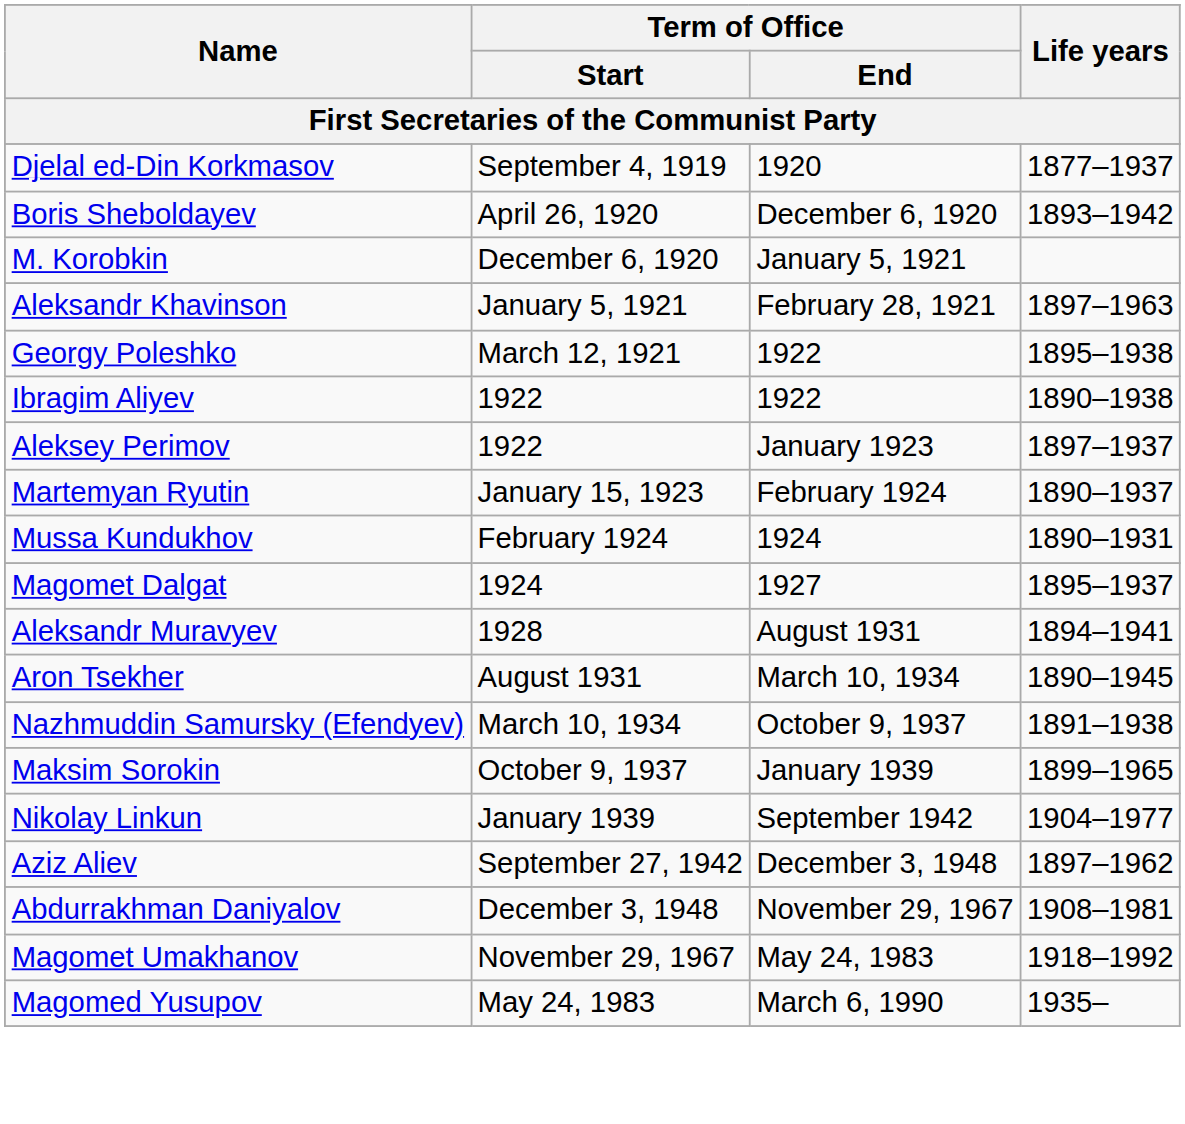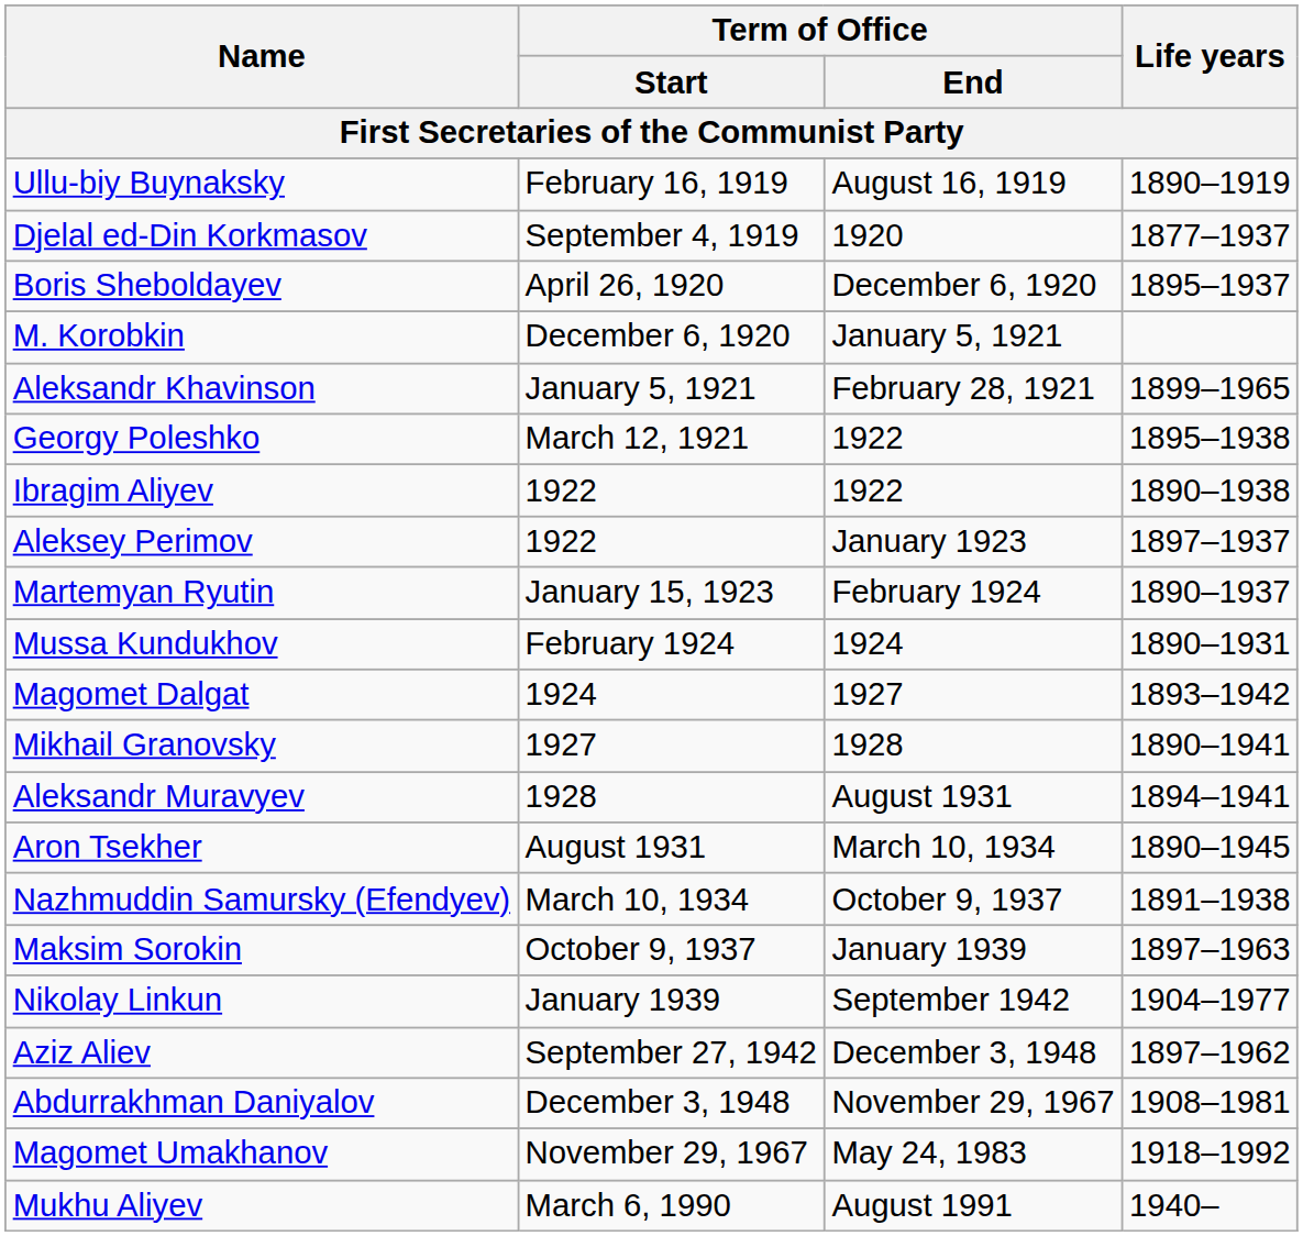 <table class="wikitable">
 <tr>
 <th rowspan="2">Name</th>
 <th colspan="2">Term of Office</th>
 <th rowspan="2">Life years</th>
 </tr>
 <tr>
 <th>Start</th>
 <th>End</th>
 </tr>
 <tr>
 <th colspan="4">First Secretaries of the Communist Party</th>
 </tr>
 <tr>
+<td><a href='#'>Ullu-biy Buynaksky</a></td>
+<td>February 16, 1919</td>
+<td>August 16, 1919</td>
+<td>1890–1919</td>
+</tr>
+<tr>
 <td><a href='#'>Djelal ed-Din Korkmasov</a></td>
 <td>September 4, 1919</td>
 <td>1920</td>
 <td>1877–1937</td>
 </tr>
 <tr>
 <td><a href='#'>Boris Sheboldayev</a></td>
 <td>April 26, 1920</td>
 <td>December 6, 1920</td>
-<td>1893–1942</td>
+<td>1895–1937</td>
 </tr>
 <tr>
 <td><a href='#'>M. Korobkin</a></td>
 <td>December 6, 1920</td>
 <td>January 5, 1921</td>
 <td></td>
 </tr>
 <tr>
 <td><a href='#'>Aleksandr Khavinson</a></td>
 <td>January 5, 1921</td>
 <td>February 28, 1921</td>
-<td>1897–1963</td>
+<td>1899–1965</td>
 </tr>
 <tr>
 <td><a href='#'>Georgy Poleshko</a></td>
 <td>March 12, 1921</td>
 <td>1922</td>
 <td>1895–1938</td>
 </tr>
 <tr>
 <td><a href='#'>Ibragim Aliyev</a></td>
 <td>1922</td>
 <td>1922</td>
 <td>1890–1938</td>
 </tr>
 <tr>
 <td><a href='#'>Aleksey Perimov</a></td>
 <td>1922</td>
 <td>January 1923</td>
 <td>1897–1937</td>
 </tr>
 <tr>
 <td><a href='#'>Martemyan Ryutin</a></td>
 <td>January 15, 1923</td>
 <td>February 1924</td>
 <td>1890–1937</td>
 </tr>
 <tr>
 <td><a href='#'>Mussa Kundukhov</a></td>
 <td>February 1924</td>
 <td>1924</td>
 <td>1890–1931</td>
 </tr>
 <tr>
 <td><a href='#'>Magomet Dalgat</a></td>
 <td>1924</td>
 <td>1927</td>
-<td>1895–1937</td>
+<td>1893–1942</td>
+</tr>
+<tr>
+<td><a href='#'>Mikhail Granovsky</a></td>
+<td>1927</td>
+<td>1928</td>
+<td>1890–1941</td>
 </tr>
 <tr>
 <td><a href='#'>Aleksandr Muravyev</a></td>
 <td>1928</td>
 <td>August 1931</td>
 <td>1894–1941</td>
 </tr>
 <tr>
 <td><a href='#'>Aron Tsekher</a></td>
 <td>August 1931</td>
 <td>March 10, 1934</td>
 <td>1890–1945</td>
 </tr>
 <tr>
 <td><a href='#'>Nazhmuddin Samursky (Efendyev)</a></td>
 <td>March 10, 1934</td>
 <td>October 9, 1937</td>
 <td>1891–1938</td>
 </tr>
 <tr>
 <td><a href='#'>Maksim Sorokin</a></td>
 <td>October 9, 1937</td>
 <td>January 1939</td>
-<td>1899–1965</td>
+<td>1897–1963</td>
 </tr>
 <tr>
 <td><a href='#'>Nikolay Linkun</a></td>
 <td>January 1939</td>
 <td>September 1942</td>
 <td>1904–1977</td>
 </tr>
 <tr>
 <td><a href='#'>Aziz Aliev</a></td>
 <td>September 27, 1942</td>
 <td>December 3, 1948</td>
 <td>1897–1962</td>
 </tr>
 <tr>
 <td><a href='#'>Abdurrakhman Daniyalov</a></td>
 <td>December 3, 1948</td>
 <td>November 29, 1967</td>
 <td>1908–1981</td>
 </tr>
 <tr>
 <td><a href='#'>Magomet Umakhanov</a></td>
 <td>November 29, 1967</td>
 <td>May 24, 1983</td>
 <td>1918–1992</td>
 </tr>
 <tr>
-<td><a href='#'>Magomed Yusupov</a></td>
-<td>May 24, 1983</td>
+<td><a href='#'>Mukhu Aliyev</a></td>
 <td>March 6, 1990</td>
-<td>1935–</td>
+<td>August 1991</td>
+<td>1940–</td>
 </tr>
 </table>
